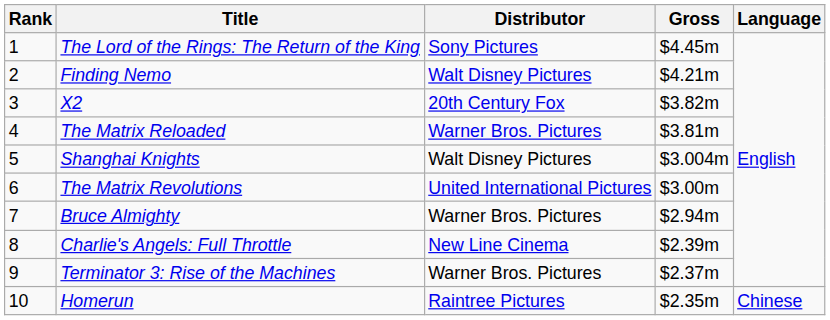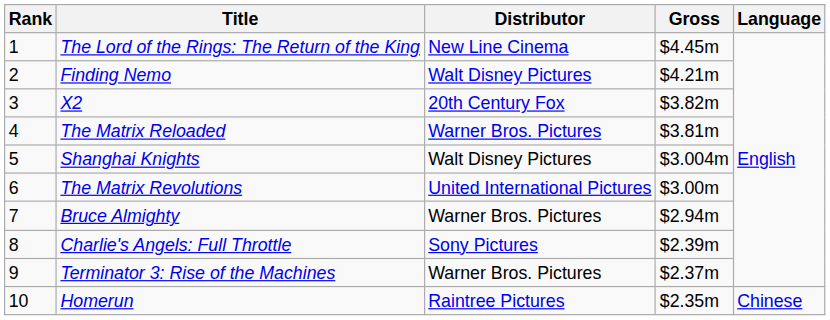 <table class="wikitable" style="font-size:95%">
 <tr>
 <th scope="col">Rank</th>
 <th scope="col">Title</th>
 <th scope="col">Distributor</th>
 <th scope="col">Gross</th>
 <th scope="col">Language</th>
 </tr>
 <tr>
 <td>1</td>
 <td><em><a href='#'>The Lord of the Rings: The Return of the King</a></em></td>
-<td><a href='#'>Sony Pictures</a></td>
+<td><a href='#'>New Line Cinema</a></td>
 <td>$4.45m</td>
 <td rowspan="9"><a href='#'>English</a></td>
 </tr>
 <tr>
 <td>2</td>
 <td><em><a href='#'>Finding Nemo</a></em></td>
 <td><a href='#'>Walt Disney Pictures</a></td>
 <td>$4.21m</td>
 </tr>
 <tr>
 <td>3</td>
 <td><em><a href='#'>X2</a></em></td>
 <td><a href='#'>20th Century Fox</a></td>
 <td>$3.82m</td>
 </tr>
 <tr>
 <td>4</td>
 <td><em><a href='#'>The Matrix Reloaded</a></em></td>
 <td><a href='#'>Warner Bros. Pictures</a></td>
 <td>$3.81m</td>
 </tr>
 <tr>
 <td>5</td>
 <td><em><a href='#'>Shanghai Knights</a></em></td>
 <td>Walt Disney Pictures</td>
 <td>$3.004m</td>
 </tr>
 <tr>
 <td>6</td>
 <td><em><a href='#'>The Matrix Revolutions</a></em></td>
 <td><a href='#'>United International Pictures</a></td>
 <td>$3.00m</td>
 </tr>
 <tr>
 <td>7</td>
 <td><em><a href='#'>Bruce Almighty</a></em></td>
 <td>Warner Bros. Pictures</td>
 <td>$2.94m</td>
 </tr>
 <tr>
 <td>8</td>
 <td><em><a href='#'>Charlie's Angels: Full Throttle</a></em></td>
-<td><a href='#'>New Line Cinema</a></td>
+<td><a href='#'>Sony Pictures</a></td>
 <td>$2.39m</td>
 </tr>
 <tr>
 <td>9</td>
 <td><em><a href='#'>Terminator 3: Rise of the Machines</a></em></td>
 <td>Warner Bros. Pictures</td>
 <td>$2.37m</td>
 </tr>
 <tr>
 <td>10</td>
 <td><em><a href='#'>Homerun</a></em></td>
 <td><a href='#'>Raintree Pictures</a></td>
 <td>$2.35m</td>
 <td><a href='#'>Chinese</a></td>
 </tr>
 </table>
